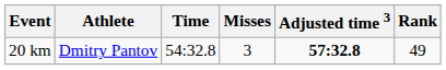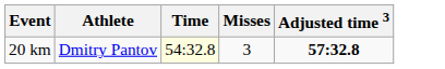 <table class="wikitable" style="font-size:90%">
 <tr>
 <th>Event</th>
 <th>Athlete</th>
 <th>Time</th>
 <th>Misses</th>
 <th>Adjusted time <sup>3</sup></th>
-<th>Rank</th>
 </tr>
 <tr>
 <td>20 km</td>
 <td><a href='#'>Dmitry Pantov</a></td>
-<td align="center">54:32.8</td>
+<td align="center" style="background: lightyellow;">54:32.8</td>
 <td align="center">3</td>
 <td align="center"><strong>57:32.8</strong></td>
-<td align="center">49</td>
 </tr>
 </table>
